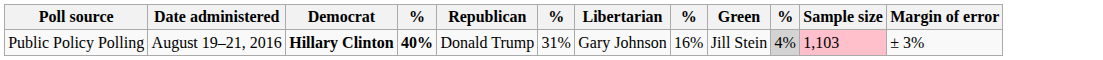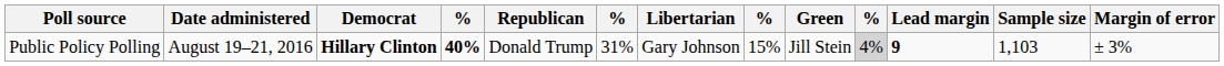 <table class="wikitable">
 <tr valign=bottom>
 <th>Poll source</th>
 <th>Date administered</th>
 <th>Democrat</th>
 <th>%</th>
 <th>Republican</th>
 <th>%</th>
 <th>Libertarian</th>
 <th>%</th>
 <th>Green</th>
 <th>%</th>
+<th>Lead margin</th>
 <th>Sample size</th>
 <th>Margin of error</th>
 </tr>
 <tr>
 <td>Public Policy Polling</td>
 <td>August 19–21, 2016</td>
 <td><strong>Hillary Clinton</strong></td>
 <td><strong>40%</strong></td>
 <td>Donald Trump</td>
 <td>31%</td>
 <td>Gary Johnson</td>
-<td>16%</td>
+<td>15%</td>
 <td>Jill Stein</td>
 <td style="background: lightgrey;">4%</td>
-<td style="background: pink;">1,103</td>
+<td><strong>9</strong></td>
+<td>1,103</td>
 <td>± 3% </td>
 </tr>
 </table>
